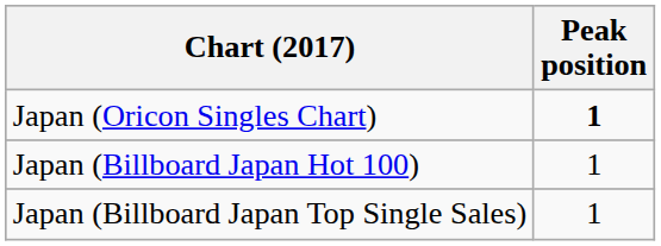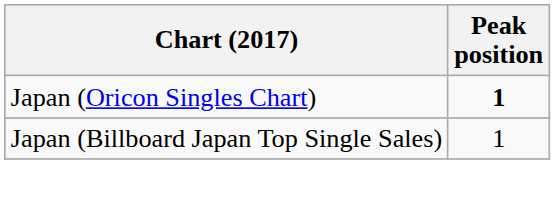 <table class="wikitable sortable">
 <tr>
 <th>Chart (2017)</th>
 <th>Peak<br>position</th>
 </tr>
 <tr>
 <td>Japan (<a href='#'>Oricon Singles Chart</a>)</td>
 <td align="center"><strong>1</strong></td>
 </tr>
 <tr>
-<td>Japan (<a href='#'>Billboard Japan Hot 100</a>)</td>
-<td align="center">1</td>
-</tr>
-<tr>
 <td>Japan (Billboard Japan Top Single Sales)</td>
 <td align="center">1</td>
 </tr>
 </table>
